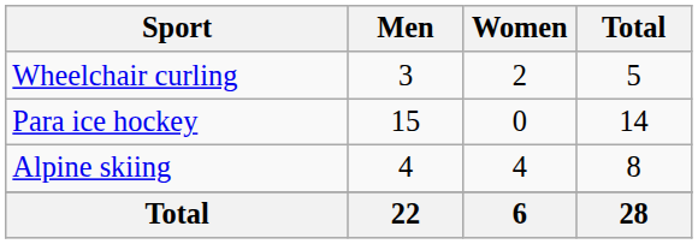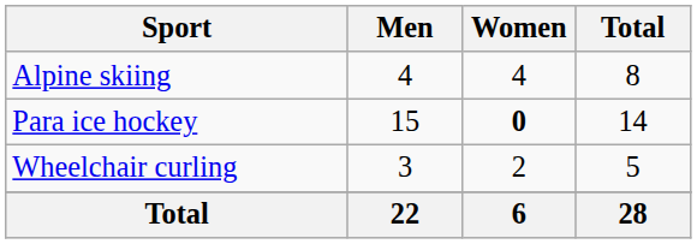 <table class="wikitable sortable" style="text-align:center;">
 <tr>
 <th width=180>Sport</th>
 <th width=55>Men</th>
 <th width=55>Women</th>
 <th width=55>Total</th>
 </tr>
 <tr>
+<td align=left><a href='#'>Alpine skiing</a></td>
+<td>4</td>
+<td>4</td>
+<td>8</td>
+</tr>
+<tr>
+<td align=left><a href='#'>Para ice hockey</a></td>
+<td>15</td>
+<td><strong>0</strong></td>
+<td>14</td>
+</tr>
+<tr>
 <td align=left><a href='#'>Wheelchair curling</a></td>
 <td>3</td>
 <td>2</td>
 <td>5</td>
-</tr>
-<tr>
-<td align=left><a href='#'>Para ice hockey</a></td>
-<td>15</td>
-<td>0</td>
-<td>14</td>
-</tr>
-<tr>
-<td align=left><a href='#'>Alpine skiing</a></td>
-<td>4</td>
-<td>4</td>
-<td>8</td>
 </tr>
 <tr>
 </tr>
 <tr>
 <th>Total</th>
 <th>22</th>
 <th>6</th>
 <th>28</th>
 </tr>
 </table>
